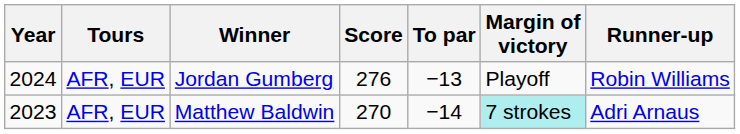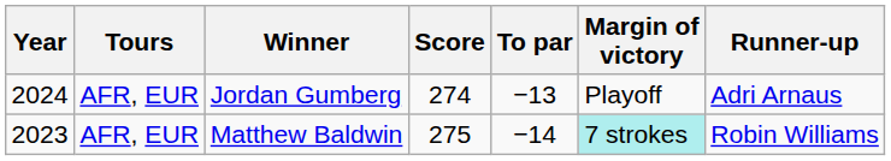 <table class="wikitable" style="font-size:95%">
 <tr>
 <th>Year</th>
 <th>Tours</th>
 <th>Winner</th>
 <th>Score</th>
 <th>To par</th>
 <th>Margin of<br>victory</th>
 <th>Runner-up</th>
 </tr>
 <tr>
 <td>2024</td>
 <td><a href='#'>AFR</a>, <a href='#'>EUR</a></td>
 <td> <a href='#'>Jordan Gumberg</a></td>
-<td align=center>276</td>
+<td align=center>274</td>
 <td align=center>−13</td>
 <td>Playoff</td>
-<td> <a href='#'>Robin Williams</a></td>
+<td> <a href='#'>Adri Arnaus</a></td>
 </tr>
 <tr>
 <td>2023</td>
 <td><a href='#'>AFR</a>, <a href='#'>EUR</a></td>
 <td> <a href='#'>Matthew Baldwin</a></td>
-<td align=center>270</td>
+<td align=center>275</td>
 <td align=center>−14</td>
 <td style="background: paleturquoise;">7 strokes</td>
-<td> <a href='#'>Adri Arnaus</a></td>
+<td> <a href='#'>Robin Williams</a></td>
 </tr>
 </table>
